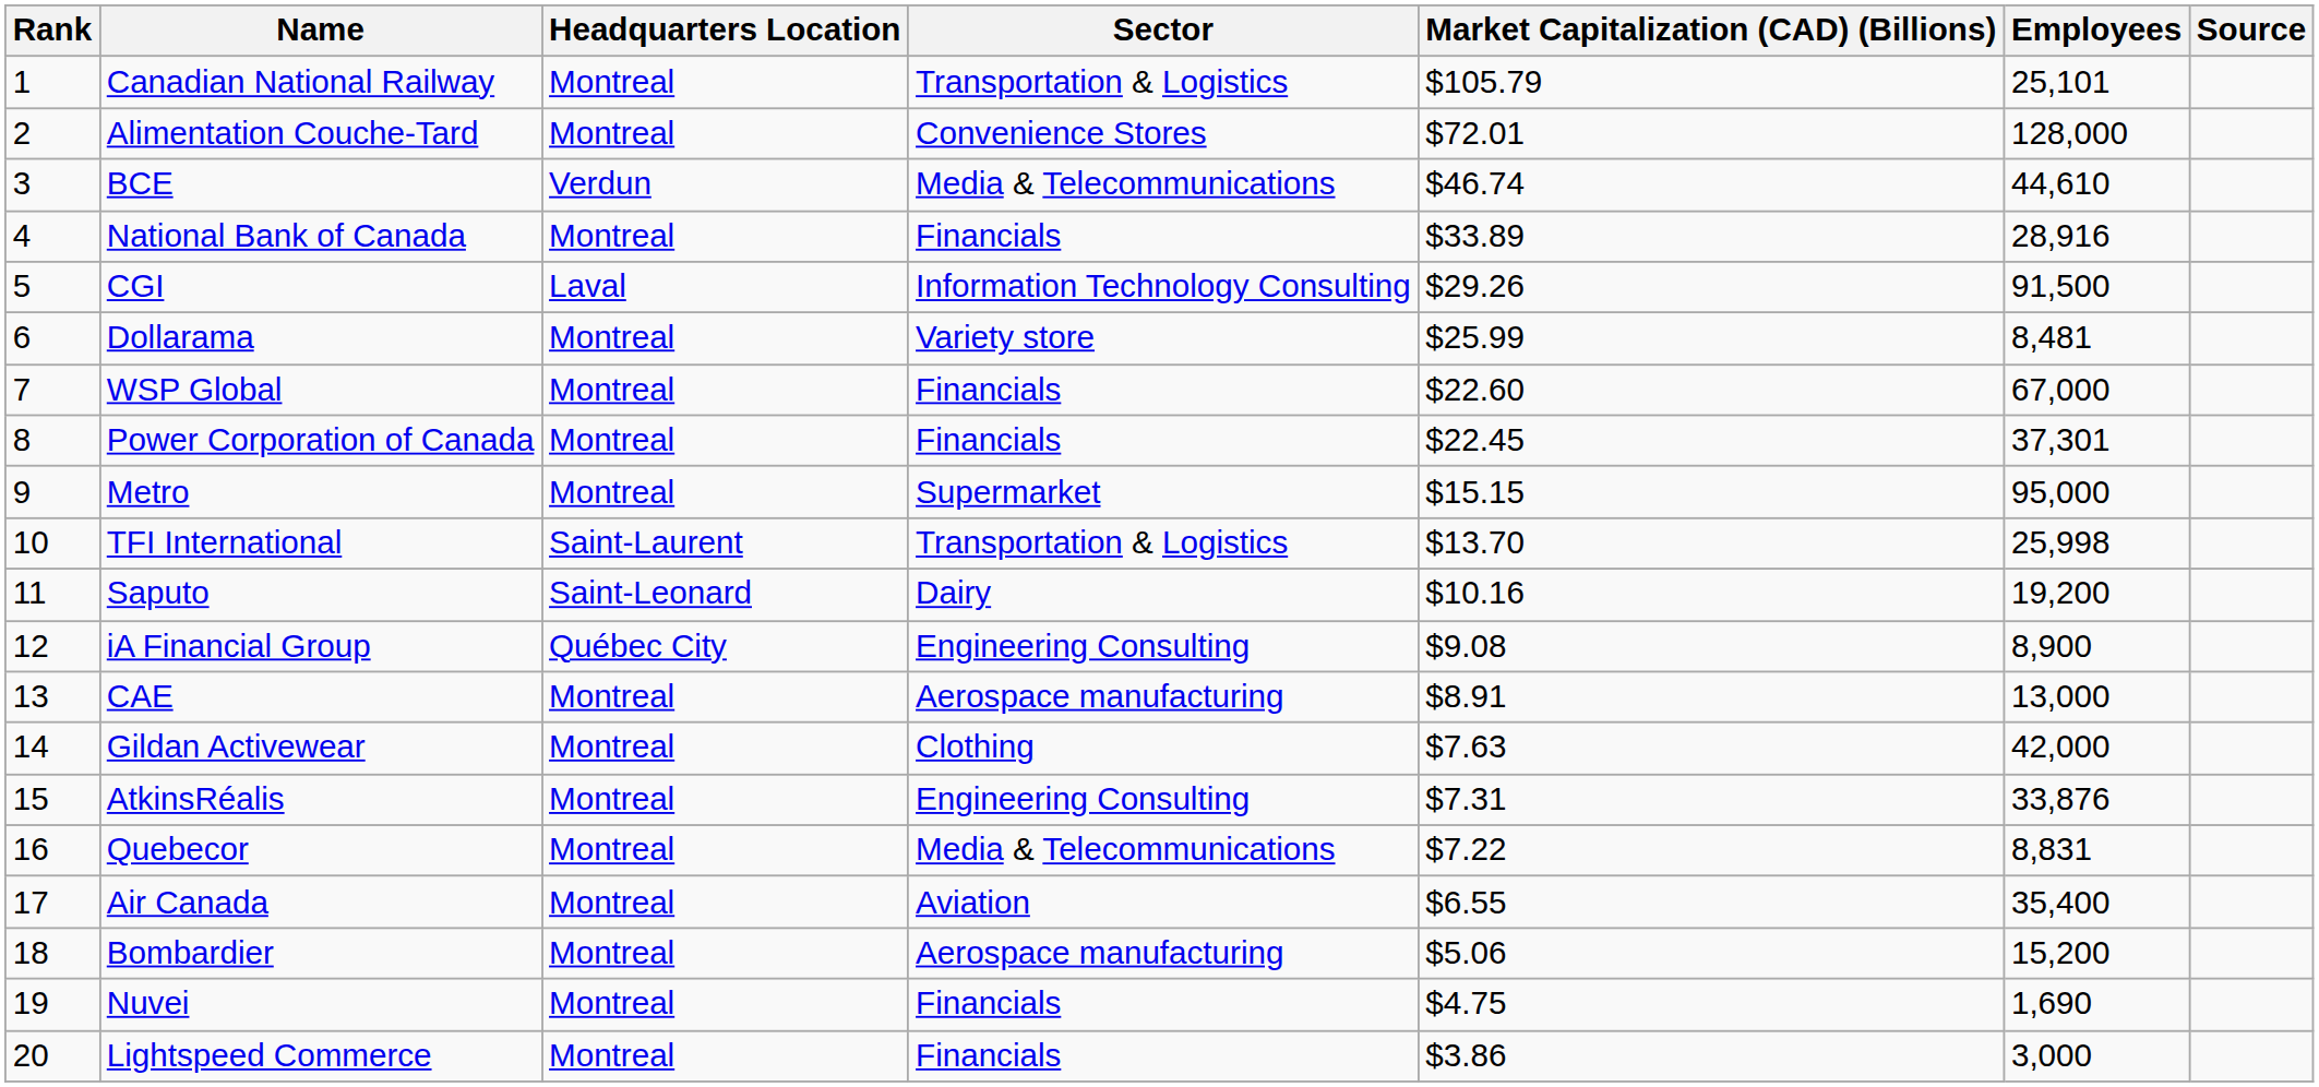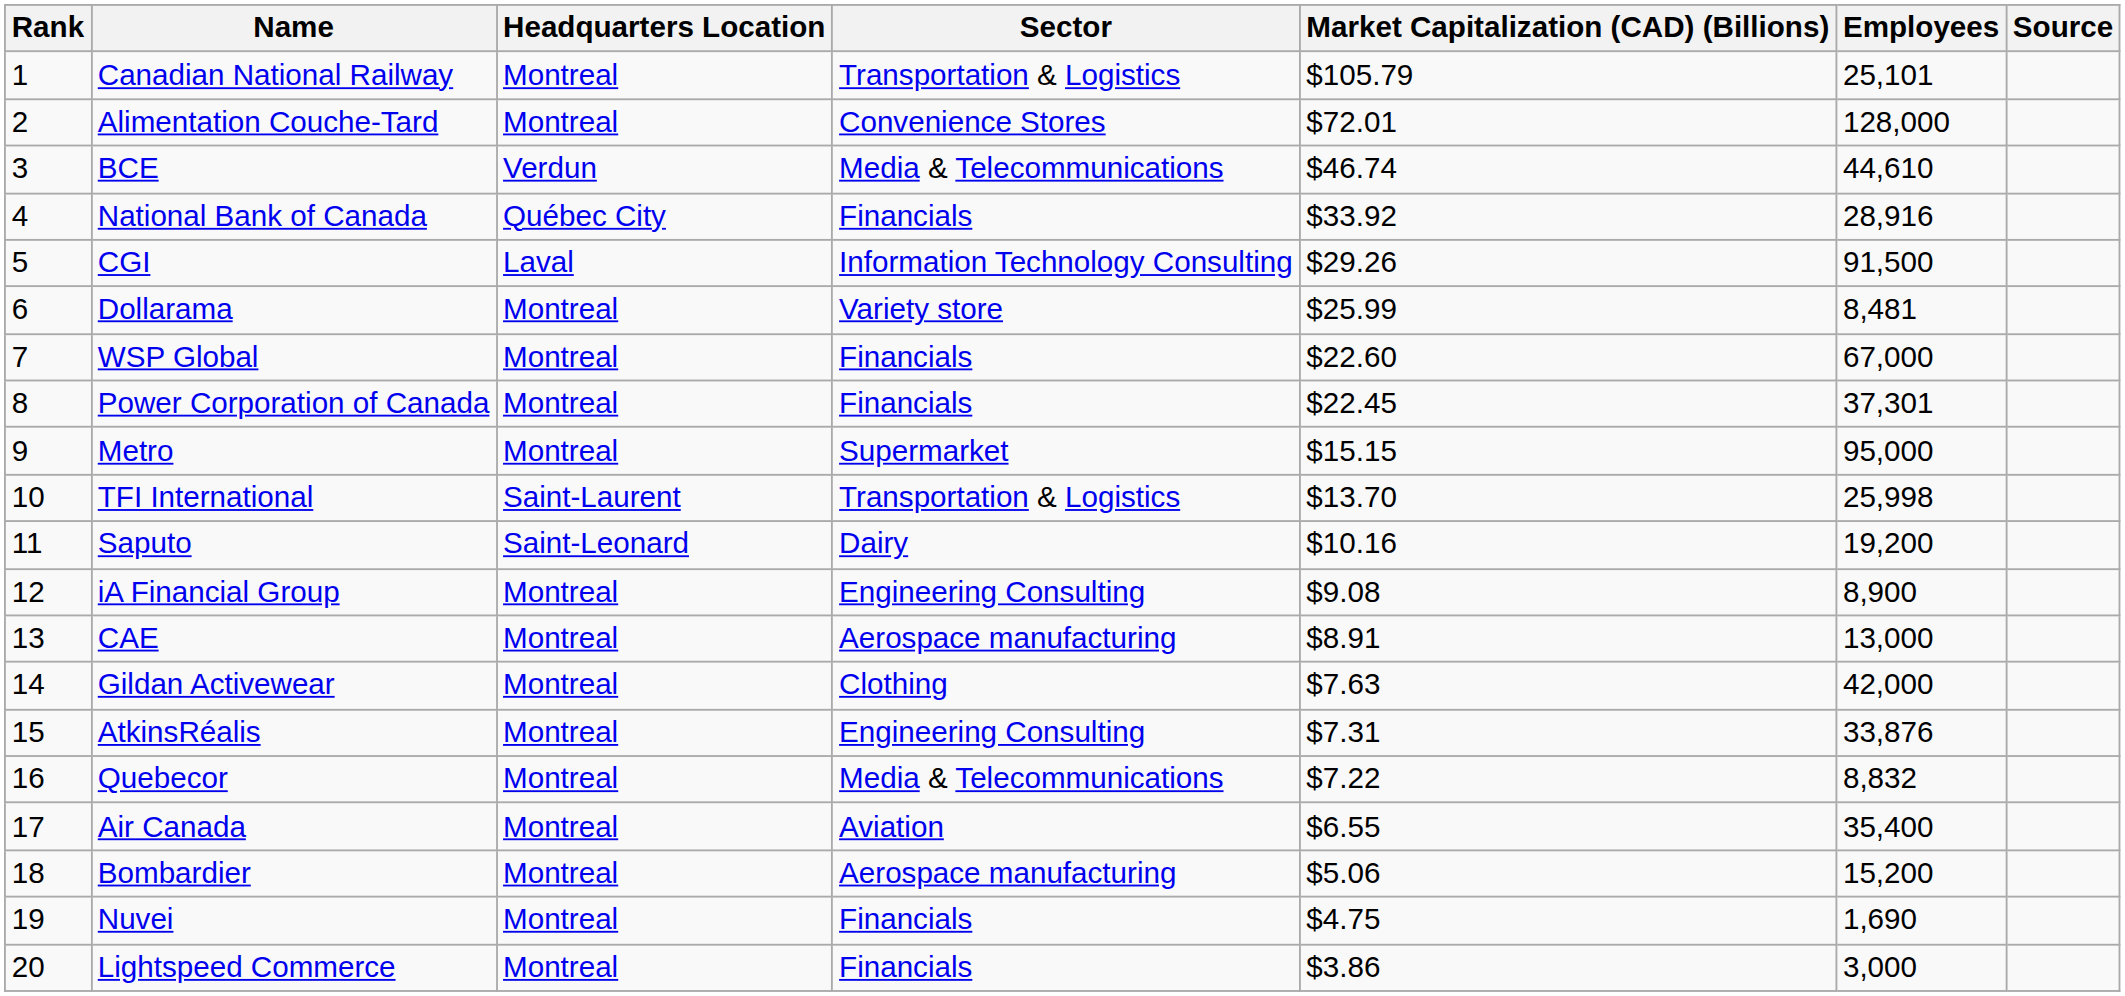 <table class="wikitable">
 <tr>
 <th>Rank</th>
 <th>Name</th>
 <th>Headquarters Location</th>
 <th>Sector</th>
 <th>Market Capitalization (CAD) (Billions)</th>
 <th>Employees</th>
 <th>Source</th>
 </tr>
 <tr>
 <td>1</td>
 <td><a href='#'>Canadian National Railway</a></td>
 <td><a href='#'>Montreal</a></td>
 <td><a href='#'>Transportation</a> & <a href='#'>Logistics</a></td>
 <td>$105.79</td>
 <td>25,101</td>
 <td></td>
 </tr>
 <tr>
 <td>2</td>
 <td><a href='#'>Alimentation Couche-Tard</a></td>
 <td><a href='#'>Montreal</a></td>
 <td><a href='#'>Convenience Stores</a></td>
 <td>$72.01</td>
 <td>128,000</td>
 <td></td>
 </tr>
 <tr>
 <td>3</td>
 <td><a href='#'>BCE</a></td>
 <td><a href='#'>Verdun</a></td>
 <td><a href='#'>Media</a> & <a href='#'>Telecommunications</a></td>
 <td>$46.74</td>
 <td>44,610</td>
 <td></td>
 </tr>
 <tr>
 <td>4</td>
 <td><a href='#'>National Bank of Canada</a></td>
-<td><a href='#'>Montreal</a></td>
+<td><a href='#'>Québec City</a></td>
 <td><a href='#'>Financials</a></td>
-<td>$33.89</td>
+<td>$33.92</td>
 <td>28,916</td>
 <td></td>
 </tr>
 <tr>
 <td>5</td>
 <td><a href='#'>CGI</a></td>
 <td><a href='#'>Laval</a></td>
 <td><a href='#'>Information Technology Consulting</a></td>
 <td>$29.26</td>
 <td>91,500</td>
 <td></td>
 </tr>
 <tr>
 <td>6</td>
 <td><a href='#'>Dollarama</a></td>
 <td><a href='#'>Montreal</a></td>
 <td><a href='#'>Variety store</a></td>
 <td>$25.99</td>
 <td>8,481</td>
 <td></td>
 </tr>
 <tr>
 <td>7</td>
 <td><a href='#'>WSP Global</a></td>
 <td><a href='#'>Montreal</a></td>
 <td><a href='#'>Financials</a></td>
 <td>$22.60</td>
 <td>67,000</td>
 <td></td>
 </tr>
 <tr>
 <td>8</td>
 <td><a href='#'>Power Corporation of Canada</a></td>
 <td><a href='#'>Montreal</a></td>
 <td><a href='#'>Financials</a></td>
 <td>$22.45</td>
 <td>37,301</td>
 <td></td>
 </tr>
 <tr>
 <td>9</td>
 <td><a href='#'>Metro</a></td>
 <td><a href='#'>Montreal</a></td>
 <td><a href='#'>Supermarket</a></td>
 <td>$15.15</td>
 <td>95,000</td>
 <td></td>
 </tr>
 <tr>
 <td>10</td>
 <td><a href='#'>TFI International</a></td>
 <td><a href='#'>Saint-Laurent</a></td>
 <td><a href='#'>Transportation</a> & <a href='#'>Logistics</a></td>
 <td>$13.70</td>
 <td>25,998</td>
 <td></td>
 </tr>
 <tr>
 <td>11</td>
 <td><a href='#'>Saputo</a></td>
 <td><a href='#'>Saint-Leonard</a></td>
 <td><a href='#'>Dairy</a></td>
 <td>$10.16</td>
 <td>19,200</td>
 <td></td>
 </tr>
 <tr>
 <td>12</td>
 <td><a href='#'>iA Financial Group</a></td>
-<td><a href='#'>Québec City</a></td>
+<td><a href='#'>Montreal</a></td>
 <td><a href='#'>Engineering Consulting</a></td>
 <td>$9.08</td>
 <td>8,900</td>
 <td></td>
 </tr>
 <tr>
 <td>13</td>
 <td><a href='#'>CAE</a></td>
 <td><a href='#'>Montreal</a></td>
 <td><a href='#'>Aerospace manufacturing</a></td>
 <td>$8.91</td>
 <td>13,000</td>
 <td></td>
 </tr>
 <tr>
 <td>14</td>
 <td><a href='#'>Gildan Activewear</a></td>
 <td><a href='#'>Montreal</a></td>
 <td><a href='#'>Clothing</a></td>
 <td>$7.63</td>
 <td>42,000</td>
 <td></td>
 </tr>
 <tr>
 <td>15</td>
 <td><a href='#'>AtkinsRéalis</a></td>
 <td><a href='#'>Montreal</a></td>
 <td><a href='#'>Engineering Consulting</a></td>
 <td>$7.31</td>
 <td>33,876</td>
 <td></td>
 </tr>
 <tr>
 <td>16</td>
 <td><a href='#'>Quebecor</a></td>
 <td><a href='#'>Montreal</a></td>
 <td><a href='#'>Media</a> & <a href='#'>Telecommunications</a></td>
 <td>$7.22</td>
-<td>8,831</td>
+<td>8,832</td>
 <td></td>
 </tr>
 <tr>
 <td>17</td>
 <td><a href='#'>Air Canada</a></td>
 <td><a href='#'>Montreal</a></td>
 <td><a href='#'>Aviation</a></td>
 <td>$6.55</td>
 <td>35,400</td>
 <td></td>
 </tr>
 <tr>
 <td>18</td>
 <td><a href='#'>Bombardier</a></td>
 <td><a href='#'>Montreal</a></td>
 <td><a href='#'>Aerospace manufacturing</a></td>
 <td>$5.06</td>
 <td>15,200</td>
 <td></td>
 </tr>
 <tr>
 <td>19</td>
 <td><a href='#'>Nuvei</a></td>
 <td><a href='#'>Montreal</a></td>
 <td><a href='#'>Financials</a></td>
 <td>$4.75</td>
 <td>1,690</td>
 <td></td>
 </tr>
 <tr>
 <td>20</td>
 <td><a href='#'>Lightspeed Commerce</a></td>
 <td><a href='#'>Montreal</a></td>
 <td><a href='#'>Financials</a></td>
 <td>$3.86</td>
 <td>3,000</td>
 <td></td>
 </tr>
 </table>
